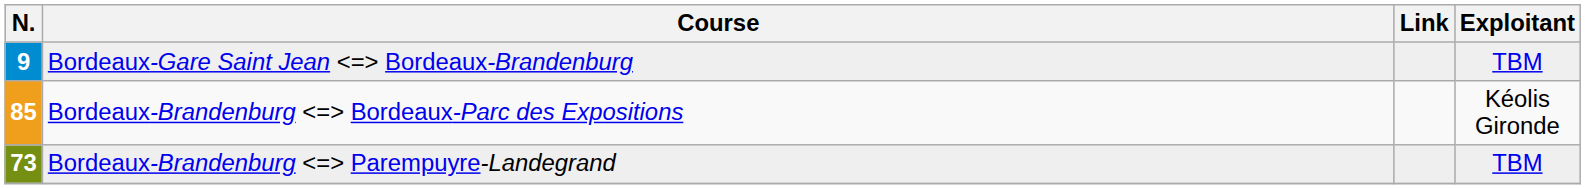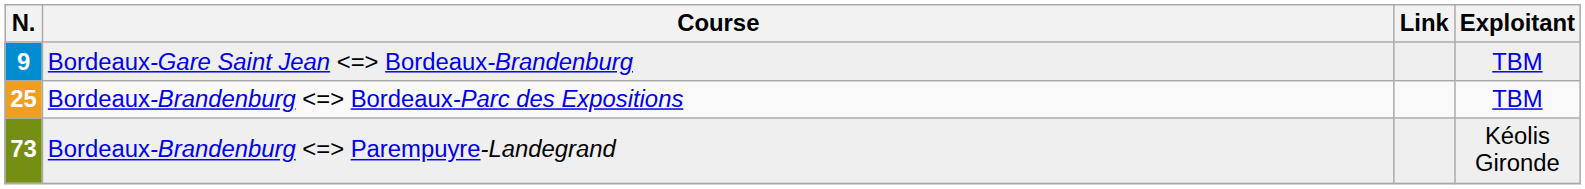 <table class="wikitable" style="margin:0.5em auto">
 <tr>
 <th style="width:5px;">N.</th>
 <th style="width:900px;">Course</th>
 <th style="width:5px;">Link</th>
 <th style="width:75px;">Exploitant</th>
 </tr>
 <tr style="background:#EFEFEF">
 <td style="background:#008CD0; text-align:center; color:white;"><strong>9</strong></td>
 <td><a href='#'>Bordeaux<em>-Gare Saint Jean</em></a> <=> <a href='#'>Bordeaux<em>-Brandenburg</em></a></td>
 <td></td>
 <td style="text-align:center;"><a href='#'>TBM</a></td>
 </tr>
 <tr>
-<td style="background:#f09f1d; text-align:center; color:white;"><strong>85</strong></td>
+<td style="background:#f09f1d; text-align:center; color:white;"><strong>25</strong></td>
 <td><a href='#'>Bordeaux<em>-Brandenburg</em></a> <=> <a href='#'>Bordeaux<em>-Parc des Expositions</em></a></td>
 <td></td>
-<td style="text-align:center;">Kéolis Gironde</td>
+<td style="text-align:center;"><a href='#'>TBM</a></td>
 </tr>
 <tr style="background:#EFEFEF">
 <td style="background:#748f11; text-align:center; color:white;"><strong>73</strong></td>
 <td><a href='#'>Bordeaux<em>-Brandenburg</em></a> <=> <a href='#'>Parempuyre</a><em>-Landegrand</em></td>
 <td></td>
-<td style="text-align:center;"><a href='#'>TBM</a></td>
+<td style="text-align:center;">Kéolis Gironde</td>
 </tr>
 <tr>
 </tr>
 </table>
